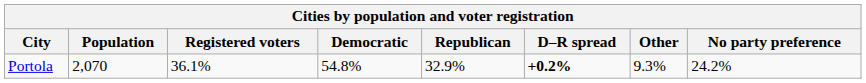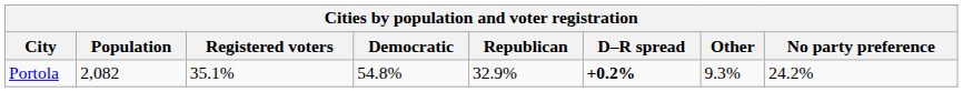 <table class="wikitable sortable mw-collapsible collapsible collapsed" style="width: 100%;">
 <tr>
 <th colspan="8">Cities by population and voter registration</th>
 </tr>
 <tr>
 <th>City</th>
 <th data-sort-type="number">Population</th>
 <th data-sort-type="number">Registered voters<br></th>
 <th data-sort-type="number">Democratic</th>
 <th data-sort-type="number">Republican</th>
 <th data-sort-type="number">D–R spread</th>
 <th data-sort-type="number">Other</th>
 <th data-sort-type="number">No party preference</th>
 </tr>
 <tr>
 <td><a href='#'>Portola</a></td>
-<td>2,070</td>
-<td>36.1%</td>
+<td>2,082</td>
+<td>35.1%</td>
 <td>54.8%</td>
 <td>32.9%</td>
 <td><span><strong>+0.2%</strong></span></td>
 <td>9.3%</td>
 <td>24.2%</td>
 </tr>
 </table>
